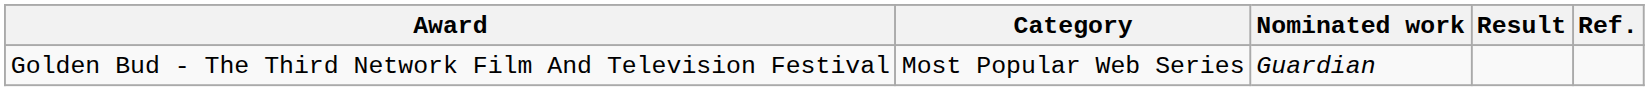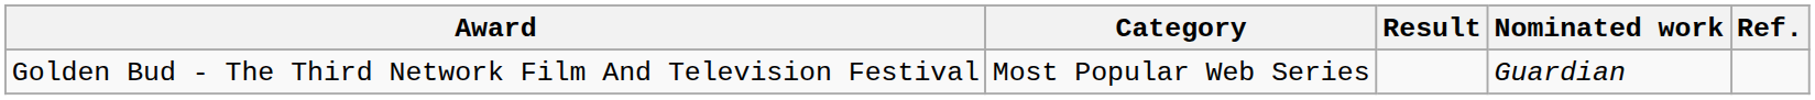 <table class="wikitable">
 <tr>
 <th>Award</th>
 <th>Category</th>
+<th>Result</th>
 <th>Nominated work</th>
-<th>Result</th>
 <th>Ref.</th>
 </tr>
 <tr>
 <td>Golden Bud - The Third Network Film And Television Festival</td>
 <td>Most Popular Web Series</td>
+<td></td>
 <td><em>Guardian</em></td>
-<td></td>
 <td></td>
 </tr>
 </table>
